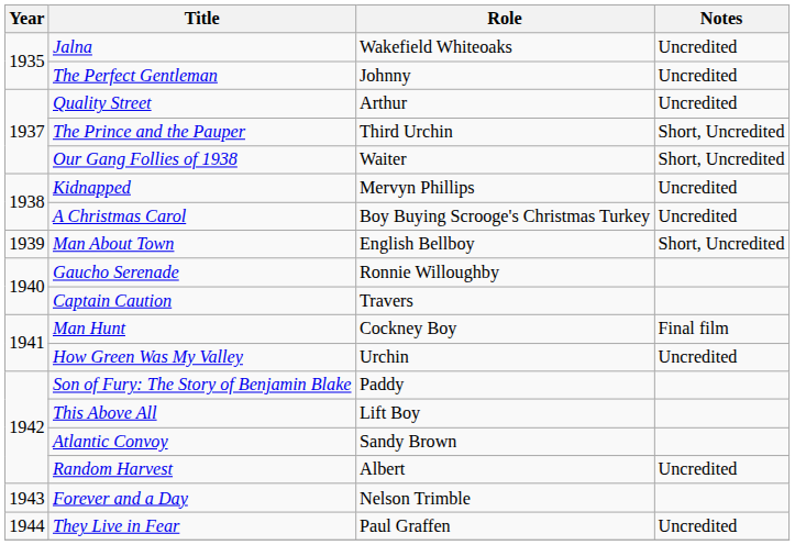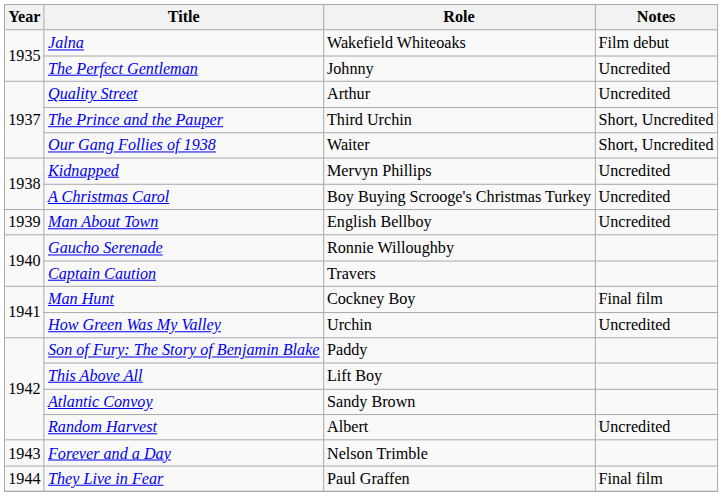 <table class="wikitable">
 <tr>
 <th>Year</th>
 <th>Title</th>
 <th>Role</th>
 <th>Notes</th>
 </tr>
 <tr>
 <td rowspan=2>1935</td>
 <td><em><a href='#'>Jalna</a></em></td>
 <td>Wakefield Whiteoaks</td>
-<td>Uncredited</td>
+<td>Film debut</td>
 </tr>
 <tr>
 <td><em><a href='#'>The Perfect Gentleman</a></em></td>
 <td>Johnny</td>
 <td>Uncredited</td>
 </tr>
 <tr>
 <td rowspan=3>1937</td>
 <td><em><a href='#'>Quality Street</a></em></td>
 <td>Arthur</td>
 <td>Uncredited</td>
 </tr>
 <tr>
 <td><em><a href='#'>The Prince and the Pauper</a></em></td>
 <td>Third Urchin</td>
 <td>Short, Uncredited</td>
 </tr>
 <tr>
 <td><em><a href='#'>Our Gang Follies of 1938</a></em></td>
 <td>Waiter</td>
 <td>Short, Uncredited</td>
 </tr>
 <tr>
 <td rowspan=2>1938</td>
 <td><em><a href='#'>Kidnapped</a></em></td>
 <td>Mervyn Phillips</td>
 <td>Uncredited</td>
 </tr>
 <tr>
 <td><em><a href='#'>A Christmas Carol</a></em></td>
 <td>Boy Buying Scrooge's Christmas Turkey</td>
 <td>Uncredited</td>
 </tr>
 <tr>
 <td>1939</td>
 <td><em><a href='#'>Man About Town</a></em></td>
 <td>English Bellboy</td>
-<td>Short, Uncredited</td>
+<td>Uncredited</td>
 </tr>
 <tr>
 <td rowspan=2>1940</td>
 <td><em><a href='#'>Gaucho Serenade</a></em></td>
 <td>Ronnie Willoughby</td>
 <td></td>
 </tr>
 <tr>
 <td><em><a href='#'>Captain Caution</a></em></td>
 <td>Travers</td>
 <td></td>
 </tr>
 <tr>
 <td rowspan=2>1941</td>
 <td><em><a href='#'>Man Hunt</a></em></td>
 <td>Cockney Boy</td>
 <td>Final film</td>
 </tr>
 <tr>
 <td><em><a href='#'>How Green Was My Valley</a></em></td>
 <td>Urchin</td>
 <td>Uncredited</td>
 </tr>
 <tr>
 <td rowspan=4>1942</td>
 <td><em><a href='#'>Son of Fury: The Story of Benjamin Blake</a></em></td>
 <td>Paddy</td>
 <td></td>
 </tr>
 <tr>
 <td><em><a href='#'>This Above All</a></em></td>
 <td>Lift Boy</td>
 <td></td>
 </tr>
 <tr>
 <td><em><a href='#'>Atlantic Convoy</a></em></td>
 <td>Sandy Brown</td>
 <td></td>
 </tr>
 <tr>
 <td><em><a href='#'>Random Harvest</a></em></td>
 <td>Albert</td>
 <td>Uncredited</td>
 </tr>
 <tr>
 <td>1943</td>
 <td><em><a href='#'>Forever and a Day</a></em></td>
 <td>Nelson Trimble</td>
 <td></td>
 </tr>
 <tr>
 <td>1944</td>
 <td><em><a href='#'>They Live in Fear</a></em></td>
 <td>Paul Graffen</td>
-<td>Uncredited</td>
+<td>Final film</td>
 </tr>
 <tr>
 </tr>
 </table>
